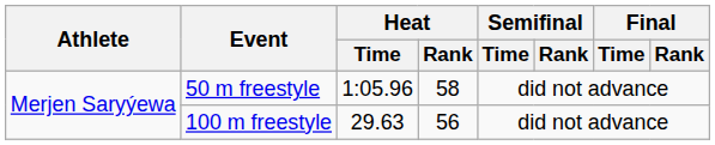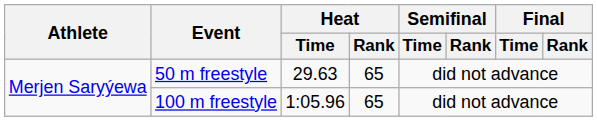 <table class=wikitable style="font-size:90%">
 <tr>
 <th rowspan="2">Athlete</th>
 <th rowspan="2">Event</th>
 <th colspan="2">Heat</th>
 <th colspan="2">Semifinal</th>
 <th colspan="2">Final</th>
 </tr>
 <tr style="font-size:95%">
 <th>Time</th>
 <th>Rank</th>
 <th>Time</th>
 <th>Rank</th>
 <th>Time</th>
 <th>Rank</th>
 </tr>
 <tr align=center>
 <td align=left rowspan=2><a href='#'>Merjen Saryýewa</a></td>
 <td align=left><a href='#'>50 m freestyle</a></td>
-<td>1:05.96</td>
-<td>58</td>
+<td>29.63</td>
+<td>65</td>
 <td colspan=4>did not advance</td>
 </tr>
 <tr align=center>
 <td align=left><a href='#'>100 m freestyle</a></td>
-<td>29.63</td>
-<td>56</td>
+<td>1:05.96</td>
+<td>65</td>
 <td colspan=4>did not advance</td>
 </tr>
 </table>
